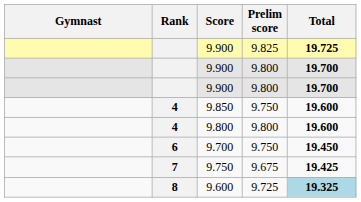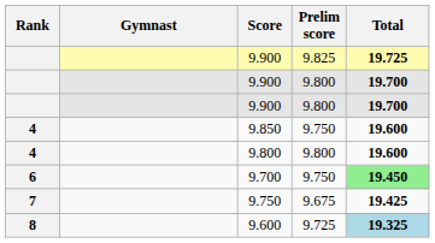 <table class="wikitable sortable" style="text-align:center; font-size:95%">
 <tr>
+<th scope="col" style="width:50px;">Rank</th>
 <th scope="col" style="width:180px;">Gymnast</th>
-<th scope="col" style="width:50px;">Rank</th>
 <th scope="col" style="width:50px;">Score</th>
 <th scope="col" style="width:50px;">Prelim score</th>
 <th scope="col" style="width:80px;">Total</th>
 </tr>
 <tr style="background:#fffcaf;">
+<th scope=row style="text-align:center"></th>
 <td style="text-align:left;"></td>
-<th scope=row style="text-align:center"></th>
 <td>9.900</td>
 <td>9.825</td>
 <td><strong>19.725</strong></td>
 </tr>
 <tr style="background:#e5e5e5;">
+<th scope=row style="text-align:center"></th>
 <td style="text-align:left;"></td>
-<th scope=row style="text-align:center"></th>
 <td>9.900</td>
 <td>9.800</td>
 <td><strong>19.700</strong></td>
 </tr>
 <tr style="background:#e5e5e5;">
+<th scope=row style="text-align:center"></th>
 <td style="text-align:left;"></td>
-<th scope=row style="text-align:center"></th>
 <td>9.900</td>
 <td>9.800</td>
 <td><strong>19.700</strong></td>
 </tr>
 <tr>
+<th scope=row style="text-align:center">4</th>
 <td style="text-align:left;"></td>
-<th scope=row style="text-align:center">4</th>
 <td>9.850</td>
 <td>9.750</td>
 <td><strong>19.600</strong></td>
 </tr>
 <tr>
+<th scope=row style="text-align:center">4</th>
 <td style="text-align:left;"></td>
-<th scope=row style="text-align:center">4</th>
 <td>9.800</td>
 <td>9.800</td>
 <td><strong>19.600</strong></td>
 </tr>
 <tr>
+<th scope=row style="text-align:center">6</th>
 <td style="text-align:left;"></td>
-<th scope=row style="text-align:center">6</th>
 <td>9.700</td>
 <td>9.750</td>
-<td><strong>19.450</strong></td>
+<td style="background: lightgreen;"><strong>19.450</strong></td>
 </tr>
 <tr>
+<th scope=row style="text-align:center">7</th>
 <td style="text-align:left;"></td>
-<th scope=row style="text-align:center">7</th>
 <td>9.750</td>
 <td>9.675</td>
 <td><strong>19.425</strong></td>
 </tr>
 <tr>
+<th scope=row style="text-align:center">8</th>
 <td style="text-align:left;"></td>
-<th scope=row style="text-align:center">8</th>
 <td>9.600</td>
 <td>9.725</td>
 <td style="background: lightblue;"><strong>19.325</strong></td>
 </tr>
 </table>
